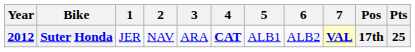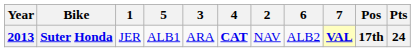 <table class="wikitable" style="text-align:center;">
 <tr>
 <th>Year</th>
 <th>Bike</th>
 <th>1</th>
-<th>2</th>
+<th>5</th>
 <th>3</th>
 <th>4</th>
-<th>5</th>
+<th>2</th>
 <th>6</th>
 <th>7</th>
 <th>Pos</th>
 <th>Pts</th>
 </tr>
 <tr>
-<th><a href='#'>2012</a></th>
+<th><a href='#'>2013</a></th>
 <th><a href='#'>Suter</a> <a href='#'>Honda</a></th>
 <td><a href='#'>JER</a></td>
-<td><a href='#'>NAV</a></td>
+<td><a href='#'>ALB1</a></td>
 <td><a href='#'>ARA</a></td>
 <td><strong><a href='#'>CAT</a></strong></td>
-<td><a href='#'>ALB1</a></td>
+<td><a href='#'>NAV</a></td>
 <td><a href='#'>ALB2</a></td>
 <td style="background:#FFFFBF;"><strong><a href='#'>VAL</a></strong><br></td>
 <th>17th</th>
-<th>25</th>
+<th>24</th>
 </tr>
 </table>
